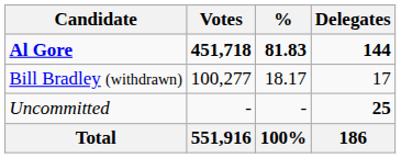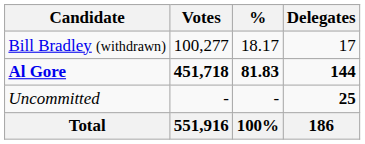 <table class="wikitable sortable" style="text-align:right;">
 <tr>
 <th>Candidate</th>
 <th>Votes</th>
 <th>%</th>
 <th>Delegates</th>
 </tr>
 <tr>
+<td style="text-align:left;" data-sort-value="Bradley, Bill"><a href='#'>Bill Bradley</a> <small>(withdrawn)</small></td>
+<td>100,277</td>
+<td>18.17</td>
+<td>17</td>
+</tr>
+<tr>
 <td style="text-align:left;" data-sort-value="Gore, Al"><strong><a href='#'>Al Gore</a></strong></td>
 <td><strong>451,718</strong></td>
 <td><strong>81.83</strong></td>
 <td><strong>144</strong></td>
-</tr>
-<tr>
-<td style="text-align:left;" data-sort-value="Bradley, Bill"><a href='#'>Bill Bradley</a> <small>(withdrawn)</small></td>
-<td>100,277</td>
-<td>18.17</td>
-<td>17</td>
 </tr>
 <tr>
 <td style="text-align:left;" data-sort-value="ZZZ"><em>Uncommitted</em></td>
 <td>-</td>
 <td>-</td>
 <td><strong>25</strong></td>
 </tr>
 <tr>
 <th>Total</th>
 <th>551,916</th>
 <th>100%</th>
 <th>186</th>
 </tr>
 </table>
